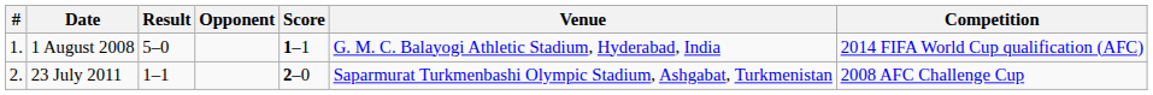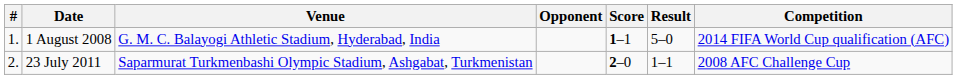 <table class="wikitable">
 <tr>
 <th>#</th>
 <th>Date</th>
-<th>Result</th>
+<th>Venue</th>
 <th>Opponent</th>
 <th>Score</th>
-<th>Venue</th>
+<th>Result</th>
 <th>Competition</th>
 </tr>
 <tr>
 <td>1.</td>
 <td>1 August 2008</td>
-<td>5–0</td>
+<td><a href='#'>G. M. C. Balayogi Athletic Stadium</a>, <a href='#'>Hyderabad</a>, <a href='#'>India</a></td>
 <td></td>
 <td><strong>1</strong>–1</td>
-<td><a href='#'>G. M. C. Balayogi Athletic Stadium</a>, <a href='#'>Hyderabad</a>, <a href='#'>India</a></td>
+<td>5–0</td>
 <td><a href='#'>2014 FIFA World Cup qualification (AFC)</a></td>
 </tr>
 <tr>
 <td>2.</td>
 <td>23 July 2011</td>
-<td>1–1</td>
+<td><a href='#'>Saparmurat Turkmenbashi Olympic Stadium</a>, <a href='#'>Ashgabat</a>, <a href='#'>Turkmenistan</a></td>
 <td></td>
 <td><strong>2</strong>–0</td>
-<td><a href='#'>Saparmurat Turkmenbashi Olympic Stadium</a>, <a href='#'>Ashgabat</a>, <a href='#'>Turkmenistan</a></td>
+<td>1–1</td>
 <td><a href='#'>2008 AFC Challenge Cup</a></td>
 </tr>
 </table>
